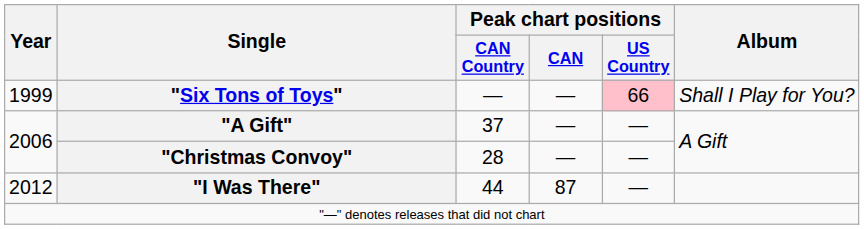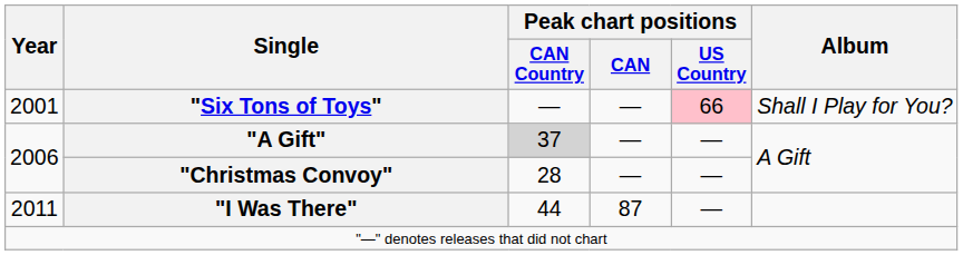 <table class="wikitable plainrowheaders" style="text-align:center;">
 <tr>
 <th rowspan="2">Year</th>
 <th rowspan="2" style="width:20em;">Single</th>
 <th colspan="3">Peak chart positions</th>
 <th rowspan="2">Album</th>
 </tr>
 <tr style="font-size:smaller;">
 <th style="width:4em;"><a href='#'>CAN Country</a><br></th>
 <th style="width:4em;"><a href='#'>CAN</a><br></th>
 <th style="width:4em;"><a href='#'>US Country</a><br></th>
 </tr>
 <tr>
-<td>1999</td>
+<td>2001</td>
 <th scope="row">"<a href='#'>Six Tons of Toys</a>"</th>
 <td>—</td>
 <td>—</td>
 <td style="background: pink;">66</td>
 <td align="left"><em>Shall I Play for You?</em></td>
 </tr>
 <tr>
 <td rowspan="2">2006</td>
 <th scope="row">"A Gift"</th>
-<td>37</td>
+<td style="background: lightgrey;">37</td>
 <td>—</td>
 <td>—</td>
 <td rowspan="2" align="left"><em>A Gift</em></td>
 </tr>
 <tr>
 <th scope="row">"Christmas Convoy"</th>
 <td>28</td>
 <td>—</td>
 <td>—</td>
 </tr>
 <tr>
-<td>2012</td>
+<td>2011</td>
 <th scope="row">"I Was There"</th>
 <td>44</td>
 <td>87</td>
 <td>—</td>
 <td></td>
 </tr>
 <tr>
 <td colspan="6" style="font-size:8pt">"—" denotes releases that did not chart</td>
 </tr>
 </table>
